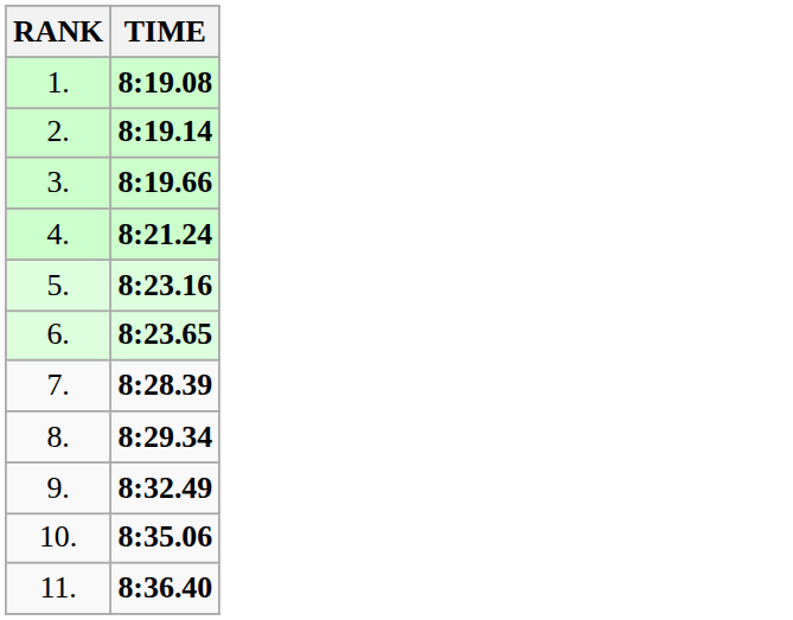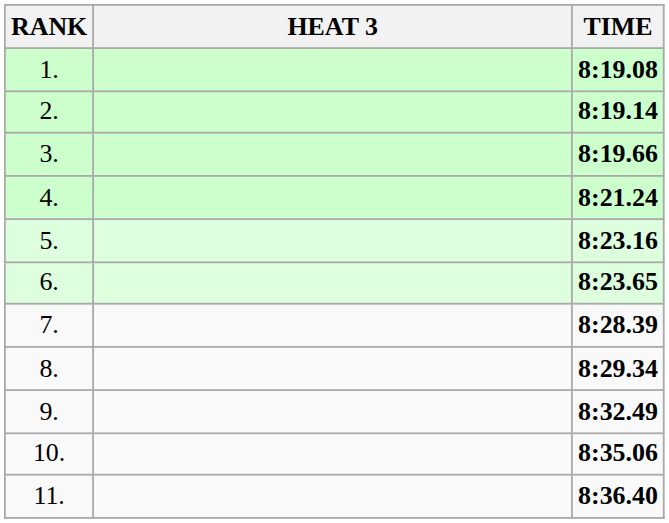 <table class="wikitable" style="border-collapse: collapse; font-size: 90%;">
 <tr>
 <th>RANK</th>
+<th align="left" style="width: 18em">HEAT 3</th>
 <th>TIME</th>
 </tr>
 <tr style="background:#ccffcc;">
 <td align="center">1.</td>
+<td></td>
 <td align="center"><strong>8:19.08</strong></td>
 </tr>
 <tr style="background:#ccffcc;">
 <td align="center">2.</td>
+<td></td>
 <td align="center"><strong>8:19.14</strong></td>
 </tr>
 <tr style="background:#ccffcc;">
 <td align="center">3.</td>
+<td></td>
 <td align="center"><strong>8:19.66</strong></td>
 </tr>
 <tr style="background:#ccffcc;">
 <td align="center">4.</td>
+<td></td>
 <td align="center"><strong>8:21.24</strong></td>
 </tr>
 <tr style="background:#ddffdd;">
 <td align="center">5.</td>
+<td></td>
 <td align="center"><strong>8:23.16</strong></td>
 </tr>
 <tr style="background:#ddffdd;">
 <td align="center">6.</td>
+<td></td>
 <td align="center"><strong>8:23.65</strong></td>
 </tr>
 <tr>
 <td align="center">7.</td>
+<td></td>
 <td align="center"><strong>8:28.39</strong></td>
 </tr>
 <tr>
 <td align="center">8.</td>
+<td></td>
 <td align="center"><strong>8:29.34</strong></td>
 </tr>
 <tr>
 <td align="center">9.</td>
+<td></td>
 <td align="center"><strong>8:32.49</strong></td>
 </tr>
 <tr>
 <td align="center">10.</td>
+<td></td>
 <td align="center"><strong>8:35.06</strong></td>
 </tr>
 <tr>
 <td align="center">11.</td>
+<td></td>
 <td align="center"><strong>8:36.40</strong></td>
 </tr>
 </table>
